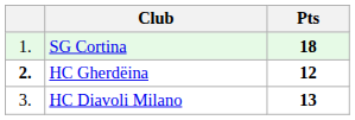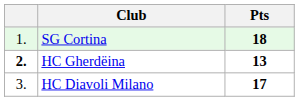 <table class="wikitable">
 <tr>
 <th width="30"></th>
 <th width="200">Club</th>
 <th width="70">Pts</th>
 </tr>
 <tr bgcolor="#e6fae6" align="center">
 <td>1.</td>
 <td align="left"><a href='#'>SG Cortina</a></td>
 <td><strong>18</strong></td>
 </tr>
 <tr bgcolor="#FFFFFF" align="center">
 <td><strong>2.</strong></td>
 <td align="left"><a href='#'>HC Gherdëina</a></td>
-<td><strong>12</strong></td>
+<td><strong>13</strong></td>
 </tr>
 <tr bgcolor="#FFFFFF" align="center">
 <td>3.</td>
 <td align="left"><a href='#'>HC Diavoli Milano</a></td>
-<td><strong>13</strong></td>
+<td><strong>17</strong></td>
 </tr>
 </table>
